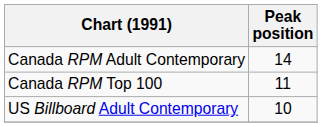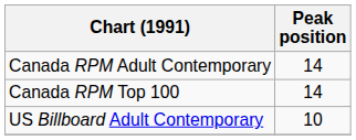 <table class="wikitable">
 <tr>
 <th>Chart (1991)</th>
 <th>Peak<br>position</th>
 </tr>
 <tr>
 <td>Canada <em>RPM</em> Adult Contemporary</td>
 <td style="text-align:center;">14</td>
 </tr>
 <tr>
 <td>Canada <em>RPM</em> Top 100</td>
-<td style="text-align:center;">11</td>
+<td style="text-align:center;">14</td>
 </tr>
 <tr>
 <td>US <em>Billboard</em> <a href='#'>Adult Contemporary</a></td>
 <td style="text-align:center;">10</td>
 </tr>
 <tr>
 </tr>
 </table>
